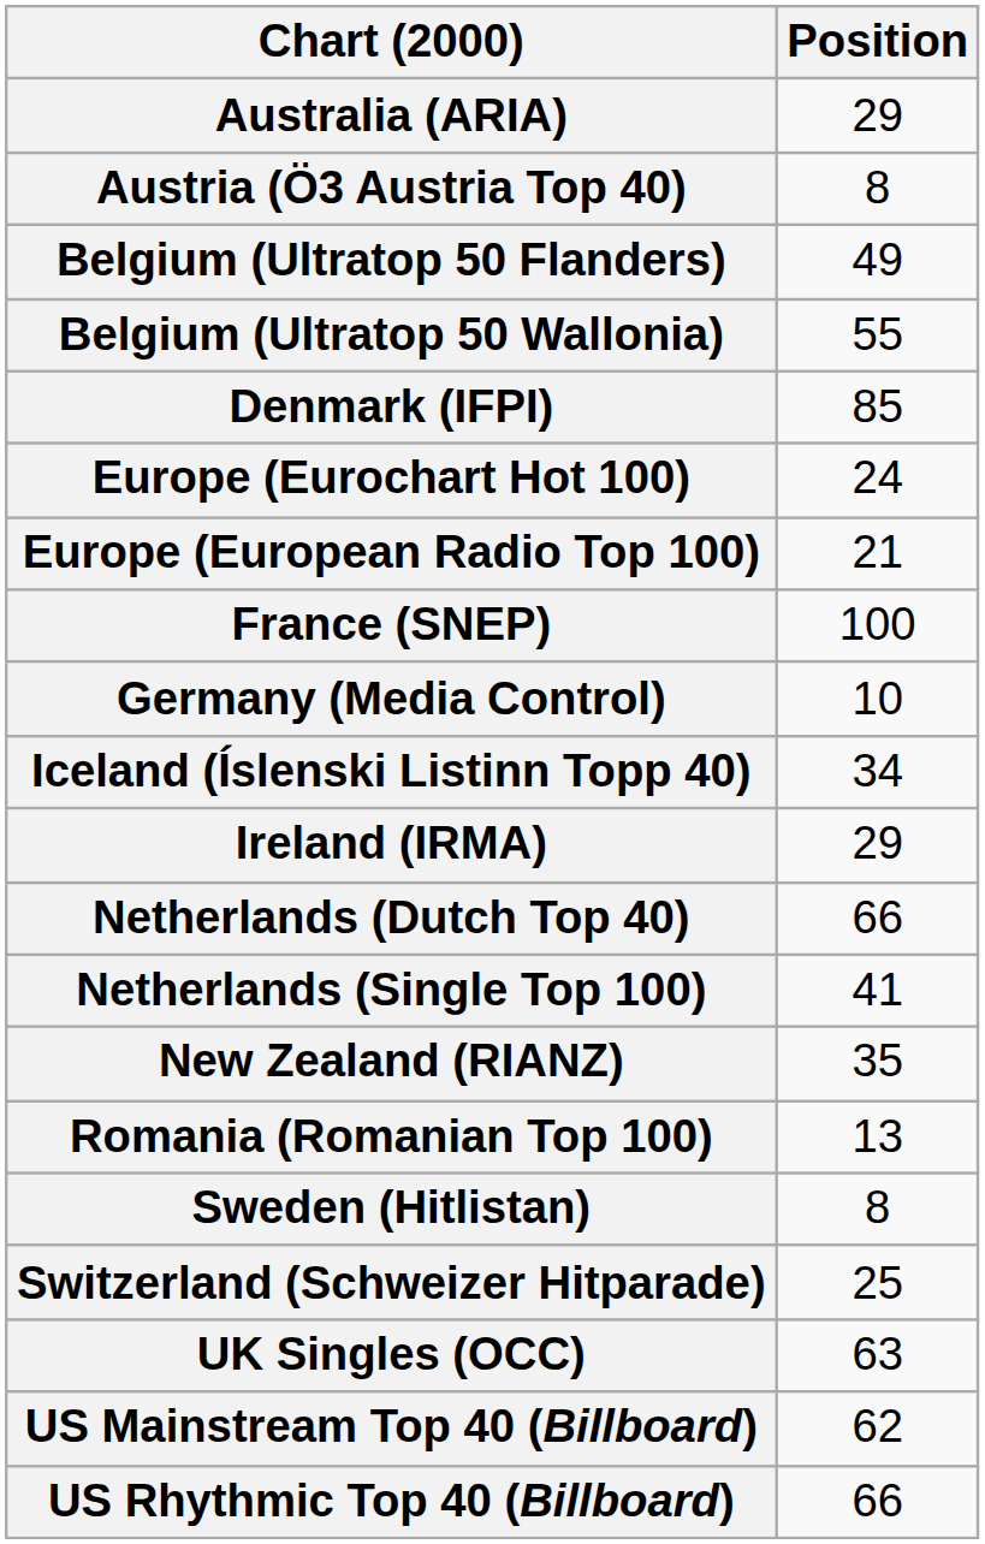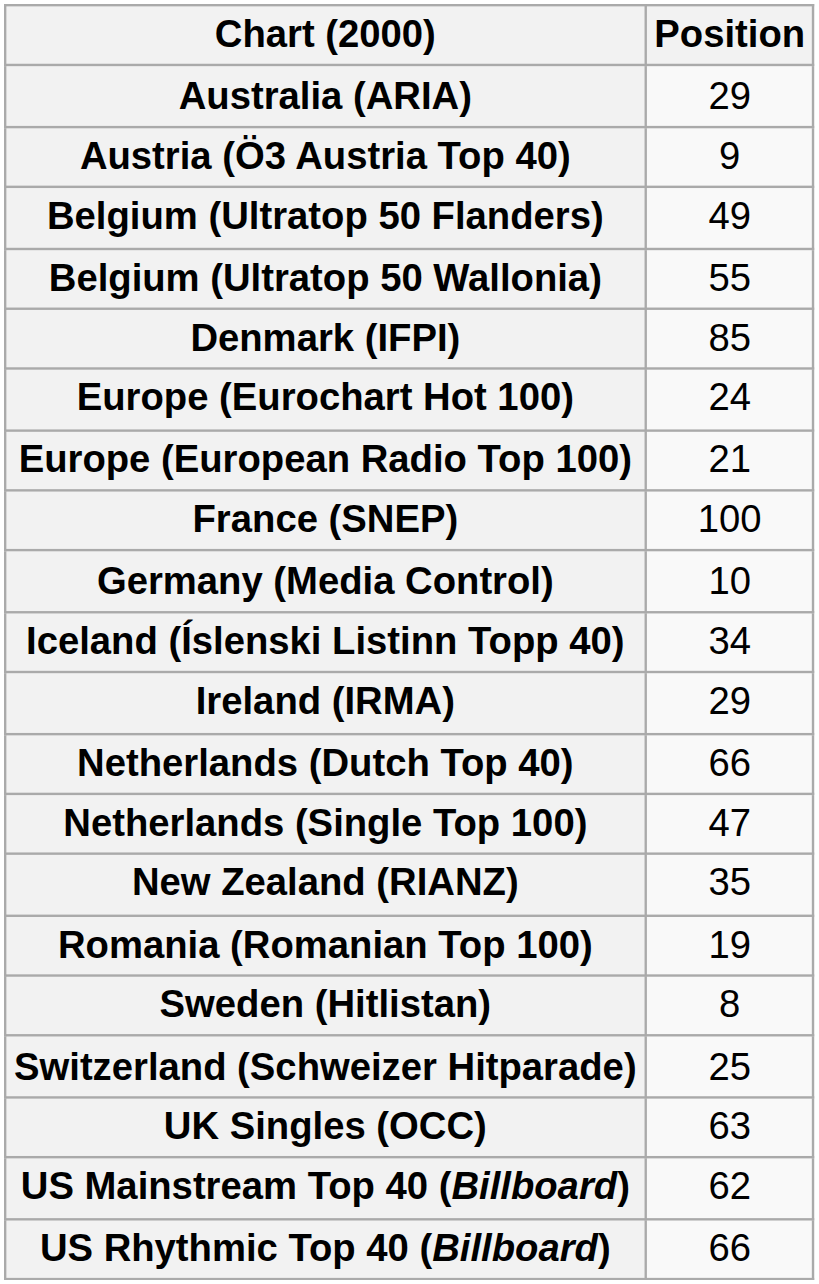 <table class="wikitable sortable plainrowheaders" style="text-align:center">
 <tr>
 <th scope="col">Chart (2000)</th>
 <th scope="col">Position</th>
 </tr>
 <tr>
 <th scope="row">Australia (ARIA)</th>
 <td>29</td>
 </tr>
 <tr>
 <th scope="row">Austria (Ö3 Austria Top 40)</th>
-<td>8</td>
+<td>9</td>
 </tr>
 <tr>
 <th scope="row">Belgium (Ultratop 50 Flanders)</th>
 <td>49</td>
 </tr>
 <tr>
 <th scope="row">Belgium (Ultratop 50 Wallonia)</th>
 <td>55</td>
 </tr>
 <tr>
 <th scope="row">Denmark (IFPI)</th>
 <td>85</td>
 </tr>
 <tr>
 <th scope="row">Europe (Eurochart Hot 100)</th>
 <td>24</td>
 </tr>
 <tr>
 <th scope="row">Europe (European Radio Top 100)</th>
 <td>21</td>
 </tr>
 <tr>
 <th scope="row">France (SNEP)</th>
 <td>100</td>
 </tr>
 <tr>
 <th scope="row">Germany (Media Control)</th>
 <td>10</td>
 </tr>
 <tr>
 <th scope="row">Iceland (Íslenski Listinn Topp 40)</th>
 <td>34</td>
 </tr>
 <tr>
 <th scope="row">Ireland (IRMA)</th>
 <td>29</td>
 </tr>
 <tr>
 <th scope="row">Netherlands (Dutch Top 40)</th>
 <td>66</td>
 </tr>
 <tr>
 <th scope="row">Netherlands (Single Top 100)</th>
-<td>41</td>
+<td>47</td>
 </tr>
 <tr>
 <th scope="row">New Zealand (RIANZ)</th>
 <td>35</td>
 </tr>
 <tr>
 <th scope="row">Romania (Romanian Top 100)</th>
-<td>13</td>
+<td>19</td>
 </tr>
 <tr>
 <th scope="row">Sweden (Hitlistan)</th>
 <td>8</td>
 </tr>
 <tr>
 <th scope="row">Switzerland (Schweizer Hitparade)</th>
 <td>25</td>
 </tr>
 <tr>
 <th scope="row">UK Singles (OCC)</th>
 <td>63</td>
 </tr>
 <tr>
 <th scope="row">US Mainstream Top 40 (<em>Billboard</em>)</th>
 <td>62</td>
 </tr>
 <tr>
 <th scope="row">US Rhythmic Top 40 (<em>Billboard</em>)</th>
 <td>66</td>
 </tr>
 </table>
